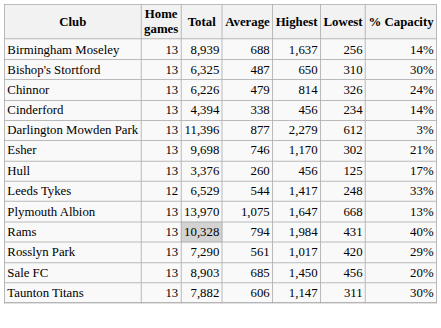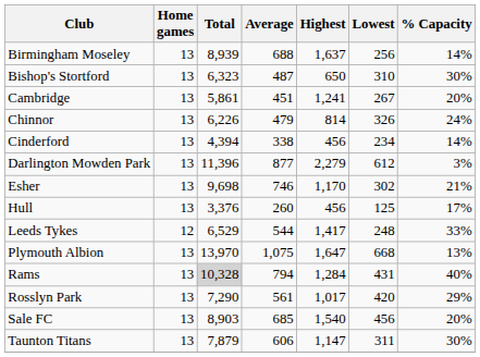 <table class="wikitable sortable" style="text-align:right">
 <tr>
 <th>Club</th>
 <th>Home<br>games</th>
 <th>Total</th>
 <th>Average</th>
 <th>Highest</th>
 <th>Lowest</th>
 <th>% Capacity</th>
 </tr>
 <tr>
 <td style="text-align:left">Birmingham Moseley</td>
 <td>13</td>
 <td>8,939</td>
 <td>688</td>
 <td>1,637</td>
 <td>256</td>
 <td>14%</td>
 </tr>
 <tr>
 <td style="text-align:left">Bishop's Stortford</td>
 <td>13</td>
-<td>6,325</td>
+<td>6,323</td>
 <td>487</td>
 <td>650</td>
 <td>310</td>
 <td>30%</td>
+</tr>
+<tr>
+<td style="text-align:left">Cambridge</td>
+<td>13</td>
+<td>5,861</td>
+<td>451</td>
+<td>1,241</td>
+<td>267</td>
+<td>20%</td>
 </tr>
 <tr>
 <td style="text-align:left">Chinnor</td>
 <td>13</td>
 <td>6,226</td>
 <td>479</td>
 <td>814</td>
 <td>326</td>
 <td>24%</td>
 </tr>
 <tr>
 <td style="text-align:left">Cinderford</td>
 <td>13</td>
 <td>4,394</td>
 <td>338</td>
 <td>456</td>
 <td>234</td>
 <td>14%</td>
 </tr>
 <tr>
 <td style="text-align:left">Darlington Mowden Park</td>
 <td>13</td>
 <td>11,396</td>
 <td>877</td>
 <td>2,279</td>
 <td>612</td>
 <td>3%</td>
 </tr>
 <tr>
 <td style="text-align:left">Esher</td>
 <td>13</td>
 <td>9,698</td>
 <td>746</td>
 <td>1,170</td>
 <td>302</td>
 <td>21%</td>
 </tr>
 <tr>
 <td style="text-align:left">Hull</td>
 <td>13</td>
 <td>3,376</td>
 <td>260</td>
 <td>456</td>
 <td>125</td>
 <td>17%</td>
 </tr>
 <tr>
 <td style="text-align:left">Leeds Tykes</td>
 <td>12</td>
 <td>6,529</td>
 <td>544</td>
 <td>1,417</td>
 <td>248</td>
 <td>33%</td>
 </tr>
 <tr>
 <td style="text-align:left">Plymouth Albion</td>
 <td>13</td>
 <td>13,970</td>
 <td>1,075</td>
 <td>1,647</td>
 <td>668</td>
 <td>13%</td>
 </tr>
 <tr>
 <td style="text-align:left">Rams</td>
 <td>13</td>
 <td style="background: lightgrey;">10,328</td>
 <td>794</td>
-<td>1,984</td>
+<td>1,284</td>
 <td>431</td>
 <td>40%</td>
 </tr>
 <tr>
 <td style="text-align:left">Rosslyn Park</td>
 <td>13</td>
 <td>7,290</td>
 <td>561</td>
 <td>1,017</td>
 <td>420</td>
 <td>29%</td>
 </tr>
 <tr>
 <td style="text-align:left">Sale FC</td>
 <td>13</td>
 <td>8,903</td>
 <td>685</td>
-<td>1,450</td>
+<td>1,540</td>
 <td>456</td>
 <td>20%</td>
 </tr>
 <tr>
 <td style="text-align:left">Taunton Titans</td>
 <td>13</td>
-<td>7,882</td>
+<td>7,879</td>
 <td>606</td>
 <td>1,147</td>
 <td>311</td>
 <td>30%</td>
 </tr>
 <tr>
 </tr>
 </table>
